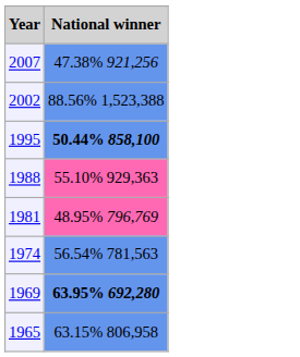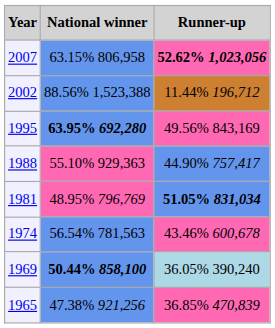 <table class="wikitable" style="float: left; margin: 1em 1em 1em 0; font-size: 79%; line-height: 1.95; text-align: center;">
 <tr>
 <th scope="col" style="background-color: lightgrey;">Year</th>
 <th scope="col" style="background-color: lightgrey;">National winner</th>
+<th scope="col" style="background-color: lightgrey;">Runner-up</th>
 </tr>
 <tr>
 <td style="background-color: #f0f0ff;"><a href='#'>2007</a></td>
-<td style="background-color: #6495ED;">47.38% <em>921,256</em></td>
+<td style="background-color: #6495ED;"></strong>63.15% </em>806,958</em></strong></td>
+<td style="background-color: #FF69B4;"><strong>52.62% <em>1,023,056<strong><em></td>
 </tr>
 <tr>
 <td style="background-color: #f0f0ff;"><a href='#'>2002</a></td>
 <td style="background-color: #6495ED;"></strong>88.56% </em>1,523,388</em></strong></td>
+<td style="background-color: #CD7F32;">11.44% <em>196,712</em></td>
 </tr>
 <tr>
 <td style="background-color: #f0f0ff;"><a href='#'>1995</a></td>
-<td style="background-color: #6495ED;"><strong>50.44% <em>858,100<strong><em></td>
+<td style="background-color: #6495ED;"><strong>63.95% <em>692,280<strong><em></td>
+<td style="background-color: #FF69B4;">49.56% </em>843,169<em></td>
 </tr>
 <tr>
 <td style="background-color: #f0f0ff;"><a href='#'>1988</a></td>
 <td style="background-color: #FF69B4;"></strong>55.10% </em>929,363</em></strong></td>
+<td style="background-color: #6495ED;">44.90% <em>757,417</em></td>
 </tr>
 <tr>
 <td style="background-color: #f0f0ff;"><a href='#'>1981</a></td>
 <td style="background-color: #FF69B4;">48.95% <em>796,769</em></td>
+<td style="background-color: #6495ED;"><strong>51.05% <em>831,034<strong><em></td>
 </tr>
 <tr>
 <td style="background-color: #f0f0ff;"><a href='#'>1974</a></td>
 <td style="background-color: #6495ED;"></strong>56.54% </em>781,563</em></strong></td>
+<td style="background-color: #FF69B4;">43.46% <em>600,678</em></td>
 </tr>
 <tr>
 <td style="background-color: #f0f0ff;"><a href='#'>1969</a></td>
-<td style="background-color: #6495ED;"><strong>63.95% <em>692,280<strong><em></td>
+<td style="background-color: #6495ED;"><strong>50.44% <em>858,100<strong><em></td>
+<td style="background-color: #ADD8E6;">36.05% </em>390,240<em></td>
 </tr>
 <tr>
 <td style="background-color: #f0f0ff;"><a href='#'>1965</a></td>
-<td style="background-color: #6495ED;"></strong>63.15% </em>806,958</em></strong></td>
+<td style="background-color: #6495ED;">47.38% <em>921,256</em></td>
+<td style="background-color: #FF69B4;">36.85% <em>470,839</em></td>
 </tr>
 </table>
